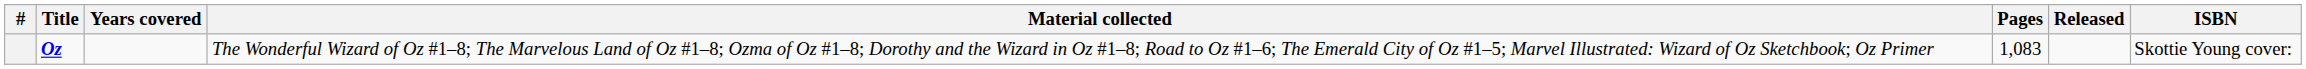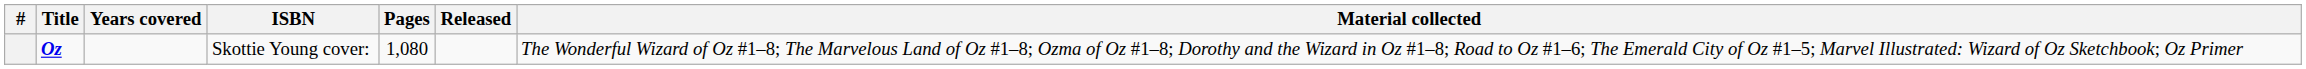 <table class="wikitable sortable" width=99%>
 <tr>
 <th class="unsortable" width=20px>#</th>
 <th>Title</th>
 <th>Years covered</th>
-<th class="unsortable">Material collected</th>
+<th class="unsortable">ISBN</th>
 <th>Pages</th>
 <th>Released</th>
-<th class="unsortable">ISBN</th>
+<th class="unsortable">Material collected</th>
 </tr>
 <tr>
 <th style="background-color: light grey;"></th>
 <td><strong><em><a href='#'>Oz</a></em></strong></td>
 <td></td>
+<td>Skottie Young cover: </td>
+<td style="text-align: center;">1,080</td>
+<td></td>
 <td><em>The Wonderful Wizard of Oz</em> #1–8; <em>The Marvelous Land of Oz</em> #1–8; <em>Ozma of Oz</em> #1–8; <em>Dorothy and the Wizard in Oz</em> #1–8; <em>Road to Oz</em> #1–6; <em>The Emerald City of Oz</em> #1–5; <em>Marvel Illustrated: Wizard of Oz Sketchbook</em>; <em>Oz Primer</em></td>
-<td style="text-align: center;">1,083</td>
-<td></td>
-<td>Skottie Young cover: </td>
 </tr>
 </table>
